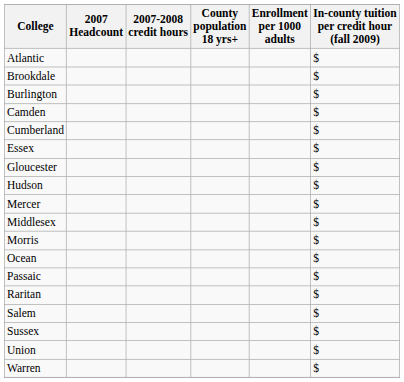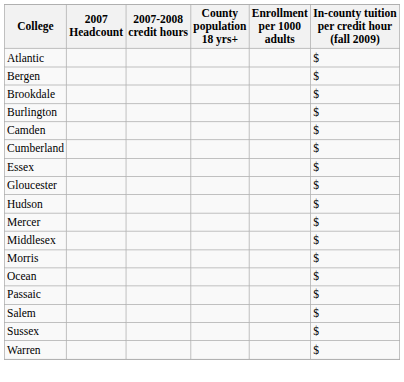 <table class="wikitable sortable">
 <tr>
 </tr>
 <tr>
 <th><strong>College</strong></th>
 <th><strong>2007<br>Headcount</strong></th>
 <th><strong>2007-2008<br>credit hours</strong></th>
 <th><strong>County<br>population<br>18 yrs+</strong></th>
 <th><strong>Enrollment<br>per 1000<br>adults</strong></th>
 <th><strong>In-county tuition<br> per credit hour<br>(fall 2009)</strong></th>
 </tr>
 <tr>
 <td align="left">Atlantic</td>
+<td align="left"></td>
+<td align="left"></td>
+<td align="left"></td>
+<td align="left"></td>
+<td align="left">$</td>
+</tr>
+<tr>
+<td align="left">Bergen</td>
 <td align="left"></td>
 <td align="left"></td>
 <td align="left"></td>
 <td align="left"></td>
 <td align="left">$</td>
 </tr>
 <tr>
 <td align="left">Brookdale</td>
 <td align="left"></td>
 <td align="left"></td>
 <td align="left"></td>
 <td align="left"></td>
 <td align="left">$</td>
 </tr>
 <tr>
 <td align="left">Burlington</td>
 <td align="left"></td>
 <td align="left"></td>
 <td align="left"></td>
 <td align="left"></td>
 <td align="left">$</td>
 </tr>
 <tr>
 <td align="left">Camden</td>
 <td align="left"></td>
 <td align="left"></td>
 <td align="left"></td>
 <td align="left"></td>
 <td align="left">$</td>
 </tr>
 <tr>
 <td align="left">Cumberland</td>
 <td align="left"></td>
 <td align="left"></td>
 <td align="left"></td>
 <td align="left"></td>
 <td align="left">$</td>
 </tr>
 <tr>
 <td align="left">Essex</td>
 <td align="left"></td>
 <td align="left"></td>
 <td align="left"></td>
 <td align="left"></td>
 <td align="left">$</td>
 </tr>
 <tr>
 <td align="left">Gloucester</td>
 <td align="left"></td>
 <td align="left"></td>
 <td align="left"></td>
 <td align="left"></td>
 <td align="left">$</td>
 </tr>
 <tr>
 <td align="left">Hudson</td>
 <td align="left"></td>
 <td align="left"></td>
 <td align="left"></td>
 <td align="left"></td>
 <td align="left">$</td>
 </tr>
 <tr>
 <td align="left">Mercer</td>
 <td align="left"></td>
 <td align="left"></td>
 <td align="left"></td>
 <td align="left"></td>
 <td align="left">$</td>
 </tr>
 <tr>
 <td align="left">Middlesex</td>
 <td align="left"></td>
 <td align="left"></td>
 <td align="left"></td>
 <td align="left"></td>
 <td align="left">$</td>
 </tr>
 <tr>
 <td align="left">Morris</td>
 <td align="left"></td>
 <td align="left"></td>
 <td align="left"></td>
 <td align="left"></td>
 <td align="left">$</td>
 </tr>
 <tr>
 <td align="left">Ocean</td>
 <td align="left"></td>
 <td align="left"></td>
 <td align="left"></td>
 <td align="left"></td>
 <td align="left">$</td>
 </tr>
 <tr>
 <td align="left">Passaic</td>
 <td align="left"></td>
 <td align="left"></td>
 <td align="left"></td>
 <td align="left"></td>
 <td align="left">$</td>
 </tr>
 <tr>
-<td align="left">Raritan</td>
-<td align="left"></td>
-<td align="left"></td>
-<td align="left"></td>
-<td align="left"></td>
-<td align="left">$</td>
-</tr>
-<tr>
 <td align="left">Salem</td>
 <td align="left"></td>
 <td align="left"></td>
 <td align="left"></td>
 <td align="left"></td>
 <td align="left">$</td>
 </tr>
 <tr>
 <td align="left">Sussex</td>
-<td align="left"></td>
-<td align="left"></td>
-<td align="left"></td>
-<td align="left"></td>
-<td align="left">$</td>
-</tr>
-<tr>
-<td align="left">Union</td>
 <td align="left"></td>
 <td align="left"></td>
 <td align="left"></td>
 <td align="left"></td>
 <td align="left">$</td>
 </tr>
 <tr>
 <td align="left">Warren</td>
 <td align="left"></td>
 <td align="left"></td>
 <td align="left"></td>
 <td align="left"></td>
 <td align="left">$</td>
 </tr>
 <tr>
 </tr>
 </table>
